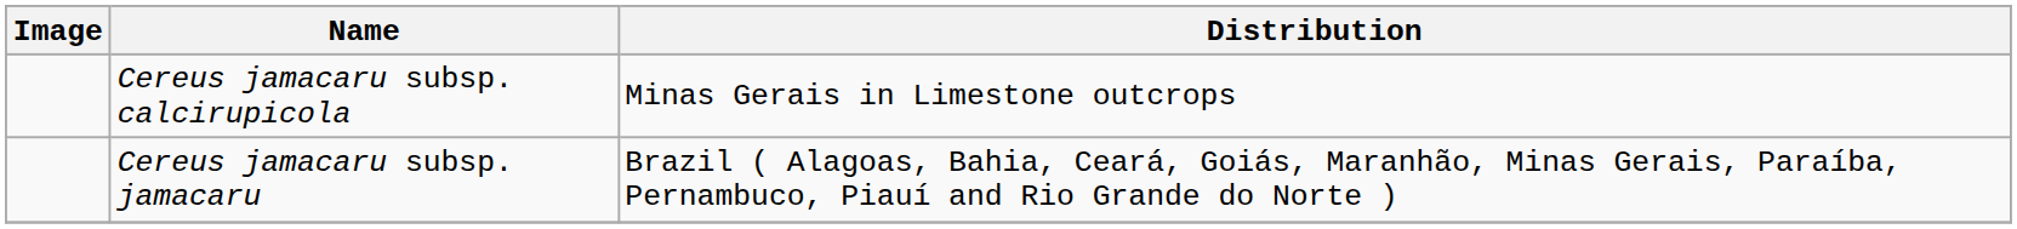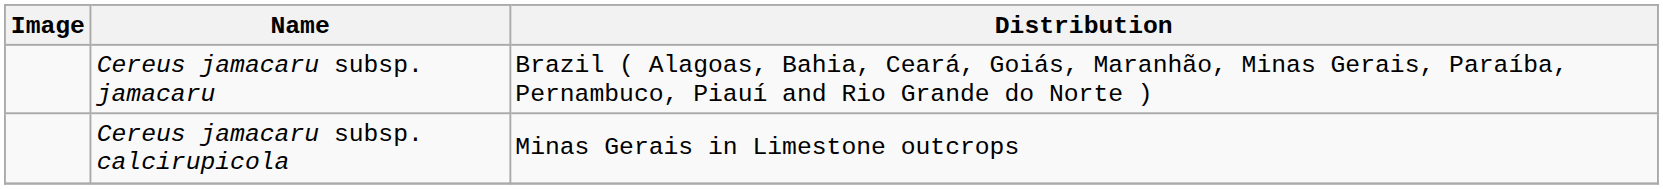 <table class="wikitable">
 <tr>
 <th>Image</th>
 <th>Name</th>
 <th>Distribution</th>
 </tr>
 <tr>
 <td></td>
+<td><em>Cereus jamacaru</em> subsp. <em>jamacaru</em></td>
+<td>Brazil ( Alagoas, Bahia, Ceará, Goiás, Maranhão, Minas Gerais, Paraíba, Pernambuco, Piauí and Rio Grande do Norte )</td>
+</tr>
+<tr>
+<td></td>
 <td><em>Cereus jamacaru</em> subsp. <em>calcirupicola</em>  </td>
 <td>Minas Gerais in Limestone outcrops</td>
 </tr>
 <tr>
-<td></td>
-<td><em>Cereus jamacaru</em> subsp. <em>jamacaru</em></td>
-<td>Brazil ( Alagoas, Bahia, Ceará, Goiás, Maranhão, Minas Gerais, Paraíba, Pernambuco, Piauí and Rio Grande do Norte )</td>
-</tr>
-<tr>
 </tr>
 </table>
